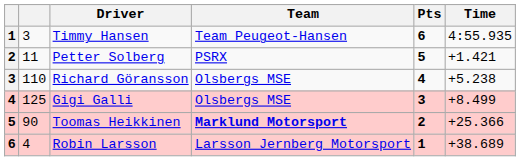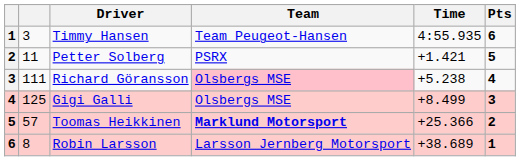 <table class=wikitable style="font-size:95%">
 <tr>
 <th></th>
 <th></th>
 <th>Driver</th>
 <th>Team</th>
+<th>Time</th>
 <th>Pts</th>
-<th>Time</th>
 </tr>
 <tr>
 <th>1</th>
 <td>3</td>
 <td> <a href='#'>Timmy Hansen</a></td>
 <td><a href='#'>Team Peugeot-Hansen</a></td>
+<td>4:55.935</td>
 <td><strong>6</strong></td>
-<td>4:55.935</td>
 </tr>
 <tr>
 <th>2</th>
 <td>11</td>
 <td> <a href='#'>Petter Solberg</a></td>
 <td><a href='#'>PSRX</a></td>
+<td>+1.421</td>
 <td><strong>5</strong></td>
-<td>+1.421</td>
 </tr>
 <tr>
 <th>3</th>
-<td>110</td>
+<td>111</td>
 <td> <a href='#'>Richard Göransson</a></td>
-<td><a href='#'>Olsbergs MSE</a></td>
+<td style="background: pink;"><a href='#'>Olsbergs MSE</a></td>
+<td>+5.238</td>
 <td><strong>4</strong></td>
-<td>+5.238</td>
 </tr>
 <tr>
 <th style="background:#ffcccc;">4</th>
 <td style="background:#ffcccc;">125</td>
 <td style="background:#ffcccc;"> <a href='#'>Gigi Galli</a></td>
 <td style="background:#ffcccc;"><a href='#'>Olsbergs MSE</a></td>
+<td style="background:#ffcccc;">+8.499</td>
 <td style="background:#ffcccc;"><strong>3</strong></td>
-<td style="background:#ffcccc;">+8.499</td>
 </tr>
 <tr>
 <th style="background:#ffcccc;">5</th>
-<td style="background:#ffcccc;">90</td>
+<td style="background:#ffcccc;">57</td>
 <td style="background:#ffcccc;"> <a href='#'>Toomas Heikkinen</a></td>
 <td style="background:#ffcccc;"><strong><a href='#'>Marklund Motorsport</a></strong></td>
+<td style="background:#ffcccc;">+25.366</td>
 <td style="background:#ffcccc;"><strong>2</strong></td>
-<td style="background:#ffcccc;">+25.366</td>
 </tr>
 <tr>
 <th style="background:#ffcccc;">6</th>
-<td style="background:#ffcccc;">4</td>
+<td style="background:#ffcccc;">8</td>
 <td style="background:#ffcccc;"> <a href='#'>Robin Larsson</a></td>
 <td style="background:#ffcccc;"><a href='#'>Larsson Jernberg Motorsport</a></td>
+<td style="background:#ffcccc;">+38.689</td>
 <td style="background:#ffcccc;"><strong>1</strong></td>
-<td style="background:#ffcccc;">+38.689</td>
 </tr>
 </table>
